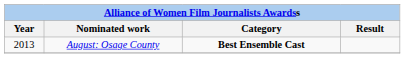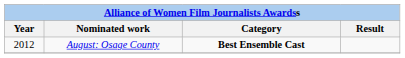 <table width="70%" class="wikitable sortable">
 <tr>
 <th colspan="4" style="background:#abcdef;" align="center"><a href='#'>Alliance of Women Film Journalists Awards</a>s</th>
 </tr>
 <tr>
 <th width="10%">Year</th>
 <th width="35%">Nominated work</th>
 <th width="40%">Category</th>
 <th width="15%">Result</th>
 </tr>
 <tr>
-<td align="center">2013</td>
+<td align="center">2012</td>
 <td align="center"><em><a href='#'>August: Osage County</a></em></td>
 <td align="center"><strong>Best Ensemble Cast</strong></td>
 <td></td>
 </tr>
 <tr>
 </tr>
 </table>
